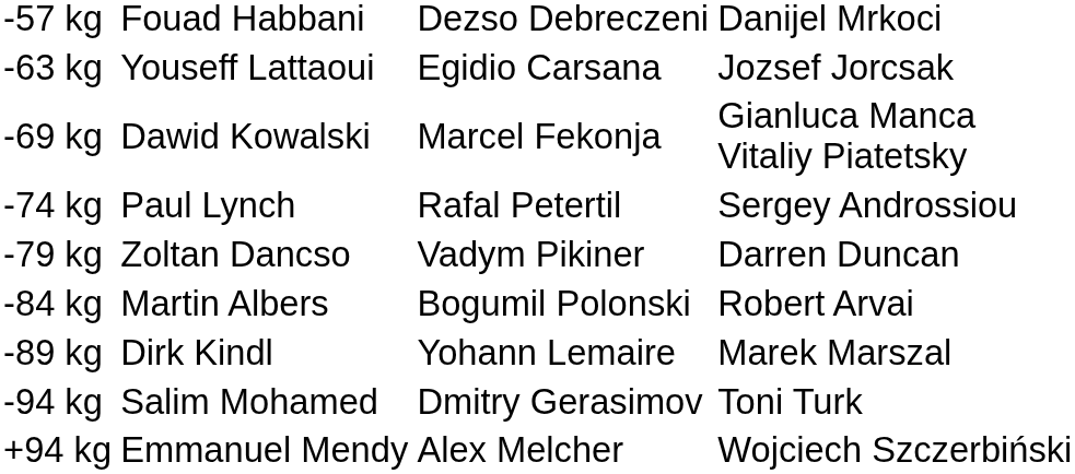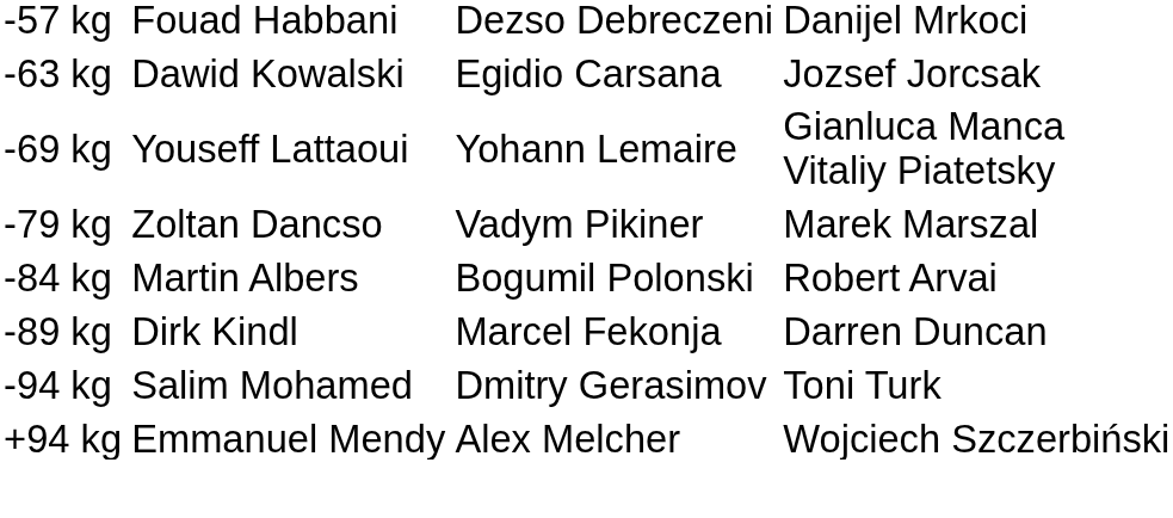 <table>
 <tr>
 <td>-57 kg</td>
 <td>Fouad Habbani</td>
 <td>Dezso Debreczeni</td>
 <td>Danijel Mrkoci</td>
 </tr>
 <tr>
 <td>-63 kg</td>
-<td>Youseff Lattaoui</td>
+<td>Dawid Kowalski</td>
 <td>Egidio Carsana</td>
 <td>Jozsef Jorcsak</td>
 </tr>
 <tr>
 <td>-69 kg</td>
-<td>Dawid Kowalski</td>
-<td>Marcel Fekonja </td>
+<td>Youseff Lattaoui</td>
+<td>Yohann Lemaire</td>
 <td>Gianluca Manca <br>Vitaliy Piatetsky </td>
-</tr>
-<tr>
-<td>-74 kg</td>
-<td>Paul Lynch</td>
-<td>Rafal Petertil</td>
-<td>Sergey Androssiou</td>
 </tr>
 <tr>
 <td>-79 kg</td>
 <td>Zoltan Dancso</td>
 <td>Vadym Pikiner</td>
-<td>Darren Duncan</td>
+<td>Marek Marszal</td>
 </tr>
 <tr>
 <td>-84 kg</td>
 <td>Martin Albers</td>
 <td>Bogumil Polonski</td>
 <td>Robert Arvai</td>
 </tr>
 <tr>
 <td>-89 kg</td>
 <td>Dirk Kindl</td>
-<td>Yohann Lemaire</td>
-<td>Marek Marszal</td>
+<td>Marcel Fekonja </td>
+<td>Darren Duncan</td>
 </tr>
 <tr>
 <td>-94 kg</td>
 <td>Salim Mohamed</td>
 <td>Dmitry Gerasimov</td>
 <td>Toni Turk</td>
 </tr>
 <tr>
 <td>+94 kg</td>
 <td>Emmanuel Mendy</td>
 <td>Alex Melcher</td>
 <td>Wojciech Szczerbiński</td>
 </tr>
 <tr>
 </tr>
 </table>
